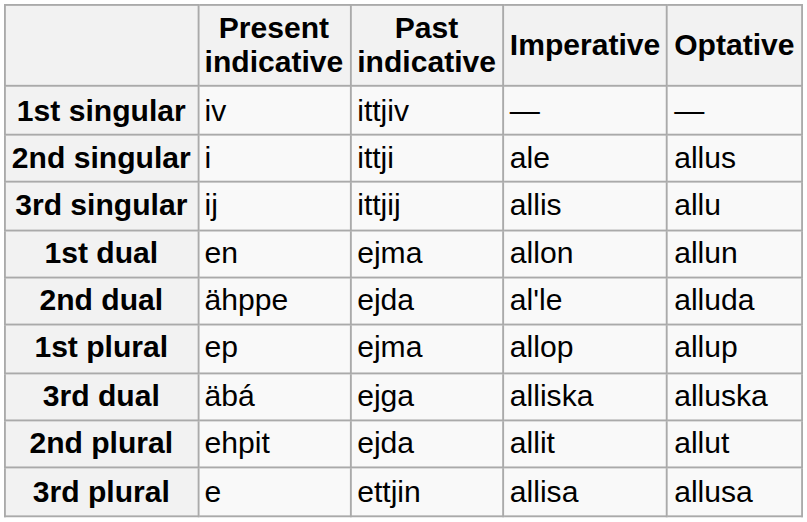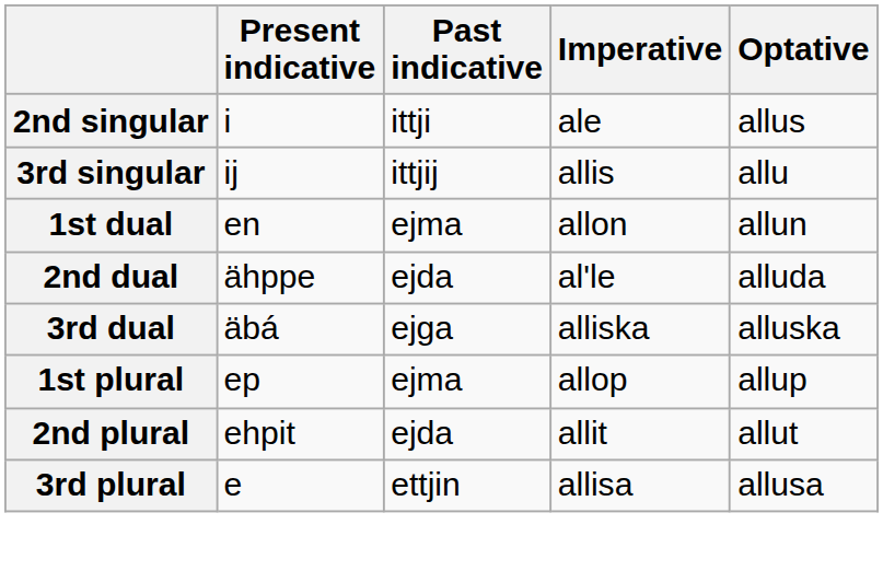 <table class="wikitable">
 <tr>
 <th></th>
 <th>Present<br>indicative</th>
 <th>Past<br>indicative</th>
 <th>Imperative</th>
 <th>Optative</th>
-</tr>
-<tr>
-<th>1st singular</th>
-<td>iv</td>
-<td>ittjiv</td>
-<td>—</td>
-<td>—</td>
 </tr>
 <tr>
 <th>2nd singular</th>
 <td>i</td>
 <td>ittji</td>
 <td>ale</td>
 <td>allus</td>
 </tr>
 <tr>
 <th>3rd singular</th>
 <td>ij</td>
 <td>ittjij</td>
 <td>allis</td>
 <td>allu</td>
 </tr>
 <tr>
 <th>1st dual</th>
 <td>en</td>
 <td>ejma</td>
 <td>allon</td>
 <td>allun</td>
 </tr>
 <tr>
 <th>2nd dual</th>
 <td>ähppe</td>
 <td>ejda</td>
 <td>al'le</td>
 <td>alluda</td>
 </tr>
 <tr>
+<th>3rd dual</th>
+<td>äbá</td>
+<td>ejga</td>
+<td>alliska</td>
+<td>alluska</td>
+</tr>
+<tr>
 <th>1st plural</th>
 <td>ep</td>
 <td>ejma</td>
 <td>allop</td>
 <td>allup</td>
-</tr>
-<tr>
-<th>3rd dual</th>
-<td>äbá</td>
-<td>ejga</td>
-<td>alliska</td>
-<td>alluska</td>
 </tr>
 <tr>
 <th>2nd plural</th>
 <td>ehpit</td>
 <td>ejda</td>
 <td>allit</td>
 <td>allut</td>
 </tr>
 <tr>
 <th>3rd plural</th>
 <td>e</td>
 <td>ettjin</td>
 <td>allisa</td>
 <td>allusa</td>
 </tr>
 </table>
